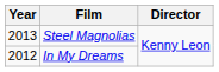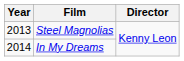 <table class="wikitable">
 <tr>
 <th>Year</th>
 <th>Film</th>
 <th>Director</th>
 </tr>
 <tr>
 <td>2013</td>
 <td><em><a href='#'>Steel Magnolias</a></em></td>
 <td rowspan=2><a href='#'>Kenny Leon</a></td>
 </tr>
 <tr>
-<td>2012</td>
+<td>2014</td>
 <td><em><a href='#'>In My Dreams</a></em></td>
 </tr>
 </table>
